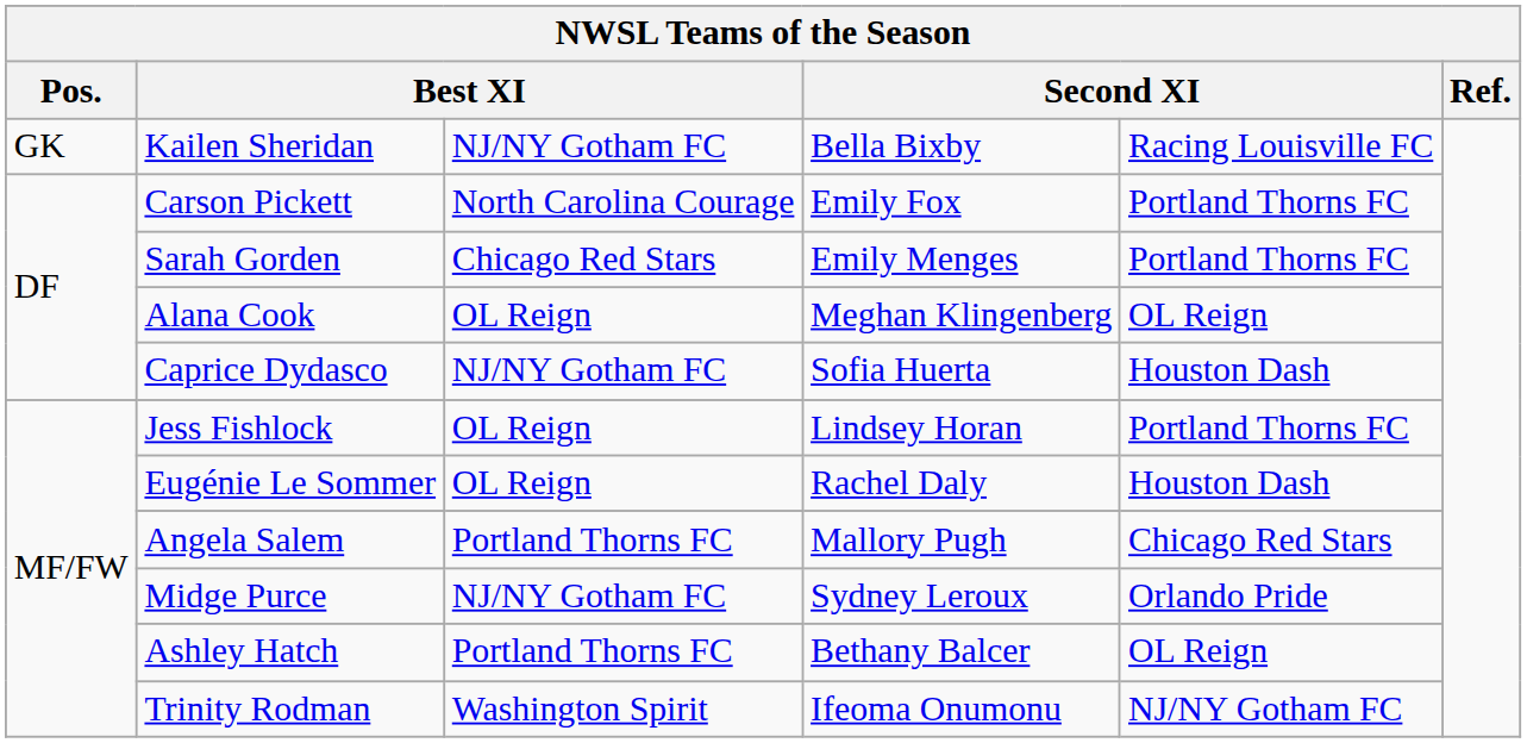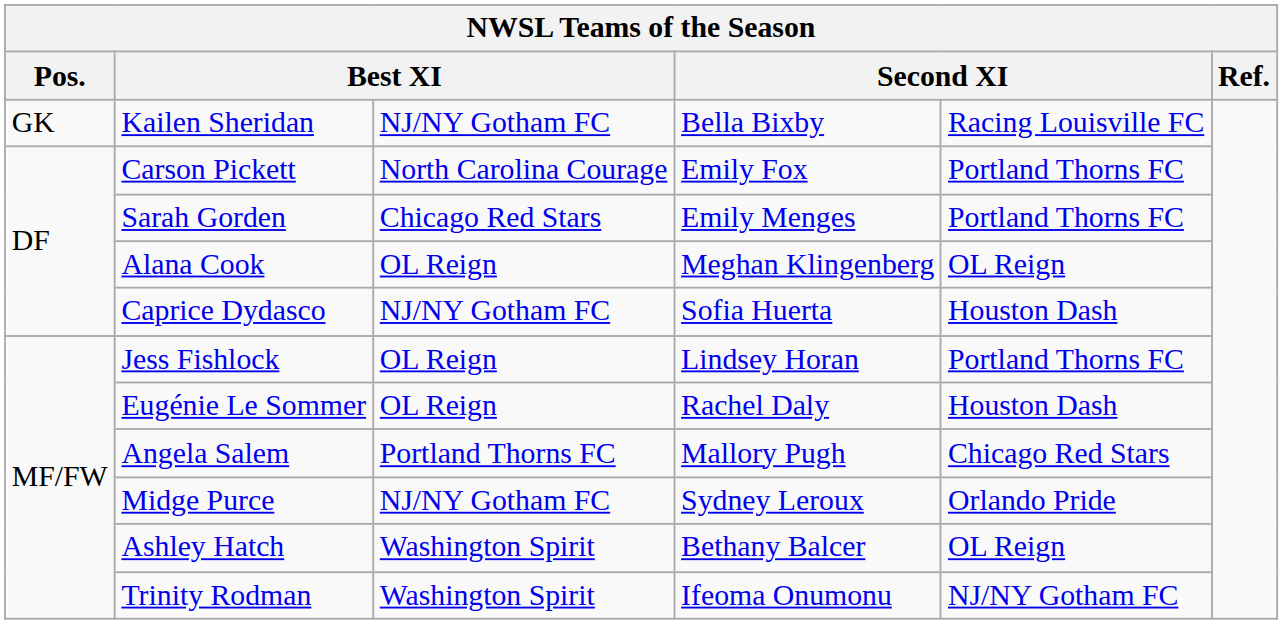 <table class="wikitable">
 <tr>
 <th colspan=6>NWSL Teams of the Season</th>
 </tr>
 <tr>
 <th>Pos.</th>
 <th colspan=2>Best XI</th>
 <th colspan=2>Second XI</th>
 <th>Ref.</th>
 </tr>
 <tr>
 <td>GK</td>
 <td> <a href='#'>Kailen Sheridan</a></td>
 <td><a href='#'>NJ/NY Gotham FC</a></td>
 <td> <a href='#'>Bella Bixby</a></td>
 <td><a href='#'>Racing Louisville FC</a></td>
 <td rowspan="11"></td>
 </tr>
 <tr>
 <td rowspan="4">DF</td>
 <td> <a href='#'>Carson Pickett</a></td>
 <td><a href='#'>North Carolina Courage</a></td>
 <td> <a href='#'>Emily Fox</a></td>
 <td><a href='#'>Portland Thorns FC</a></td>
 </tr>
 <tr>
 <td> <a href='#'>Sarah Gorden</a></td>
 <td><a href='#'>Chicago Red Stars</a></td>
 <td> <a href='#'>Emily Menges</a></td>
 <td><a href='#'>Portland Thorns FC</a></td>
 </tr>
 <tr>
 <td> <a href='#'>Alana Cook</a></td>
 <td><a href='#'>OL Reign</a></td>
 <td> <a href='#'>Meghan Klingenberg</a></td>
 <td><a href='#'>OL Reign</a></td>
 </tr>
 <tr>
 <td> <a href='#'>Caprice Dydasco</a></td>
 <td><a href='#'>NJ/NY Gotham FC</a></td>
 <td> <a href='#'>Sofia Huerta</a></td>
 <td><a href='#'>Houston Dash</a></td>
 </tr>
 <tr>
 <td rowspan="6">MF/FW</td>
 <td> <a href='#'>Jess Fishlock</a></td>
 <td><a href='#'>OL Reign</a></td>
 <td> <a href='#'>Lindsey Horan</a></td>
 <td><a href='#'>Portland Thorns FC</a></td>
 </tr>
 <tr>
 <td> <a href='#'>Eugénie Le Sommer</a></td>
 <td><a href='#'>OL Reign</a></td>
 <td> <a href='#'>Rachel Daly</a></td>
 <td><a href='#'>Houston Dash</a></td>
 </tr>
 <tr>
 <td> <a href='#'>Angela Salem</a></td>
 <td><a href='#'>Portland Thorns FC</a></td>
 <td> <a href='#'>Mallory Pugh</a></td>
 <td><a href='#'>Chicago Red Stars</a></td>
 </tr>
 <tr>
 <td> <a href='#'>Midge Purce</a></td>
 <td><a href='#'>NJ/NY Gotham FC</a></td>
 <td> <a href='#'>Sydney Leroux</a></td>
 <td><a href='#'>Orlando Pride</a></td>
 </tr>
 <tr>
 <td> <a href='#'>Ashley Hatch</a></td>
-<td><a href='#'>Portland Thorns FC</a></td>
+<td><a href='#'>Washington Spirit</a></td>
 <td> <a href='#'>Bethany Balcer</a></td>
 <td><a href='#'>OL Reign</a></td>
 </tr>
 <tr>
 <td> <a href='#'>Trinity Rodman</a></td>
 <td><a href='#'>Washington Spirit</a></td>
 <td> <a href='#'>Ifeoma Onumonu</a></td>
 <td><a href='#'>NJ/NY Gotham FC</a></td>
 </tr>
 </table>
